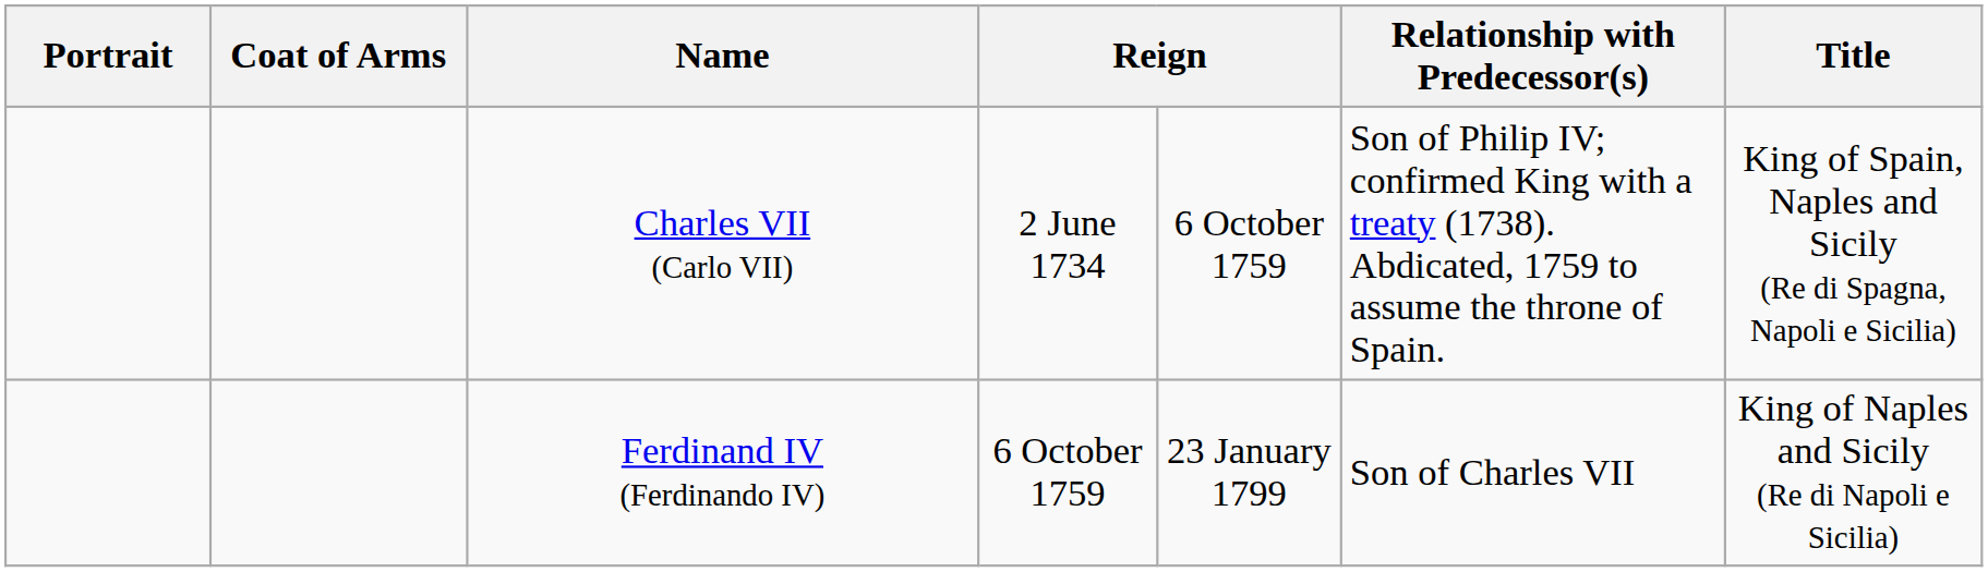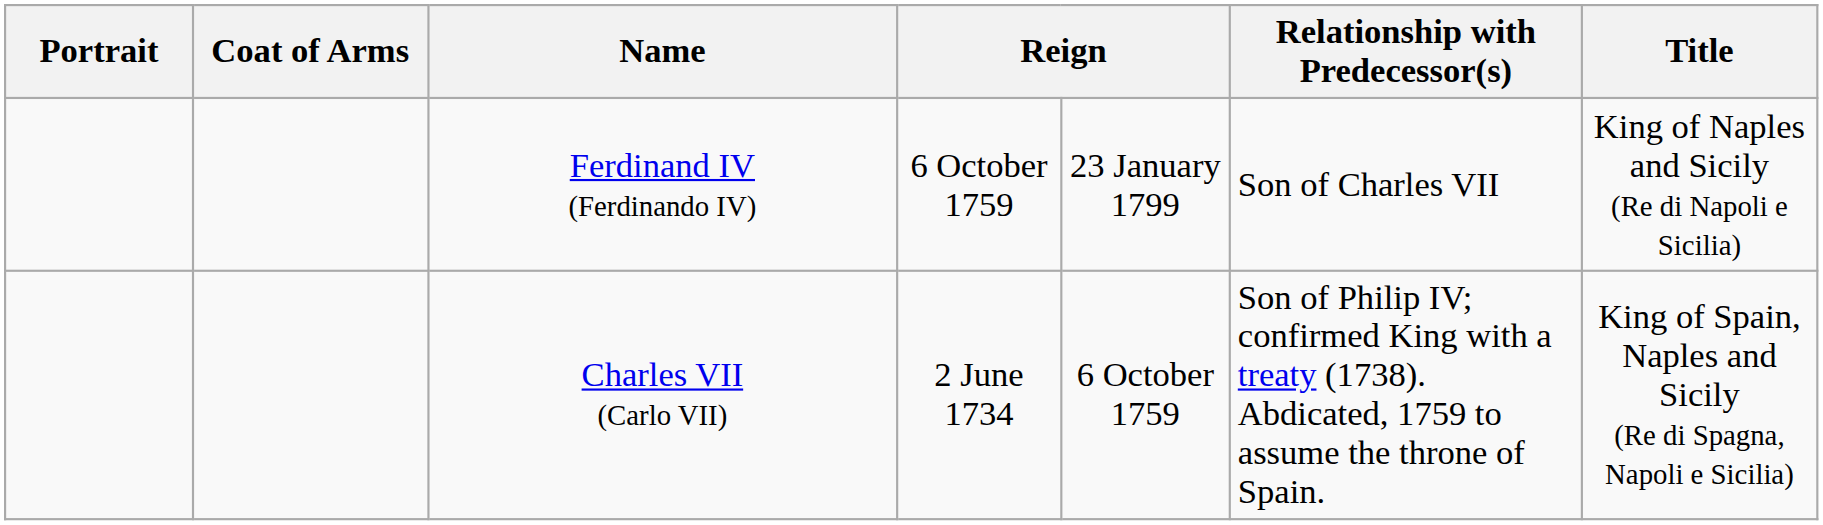 <table width=95% class="wikitable">
 <tr>
 <th width=8%>Portrait</th>
 <th width=10%>Coat of Arms</th>
 <th width=20%>Name</th>
 <th colspan=2 width=14%>Reign</th>
 <th width=15%>Relationship with Predecessor(s)</th>
 <th width=10%>Title</th>
 </tr>
 <tr>
 <td align="center"></td>
 <td align="center"></td>
+<td align="center"><a href='#'>Ferdinand IV</a><br><small>(Ferdinando IV)</small></td>
+<td align="center">6 October 1759</td>
+<td align="center">23 January 1799</td>
+<td>Son of Charles VII</td>
+<td align="center">King of Naples and Sicily<br><small>(Re di Napoli e Sicilia)</small></td>
+</tr>
+<tr>
+<td align="center"></td>
+<td align="center"></td>
 <td align="center"><a href='#'>Charles VII</a><br><small>(Carlo VII)</small></td>
 <td align="center">2 June 1734</td>
 <td align="center">6 October 1759</td>
 <td>Son of Philip IV;<br>confirmed King with a <a href='#'>treaty</a> (1738). Abdicated, 1759 to assume the throne of Spain.</td>
 <td align="center">King of Spain, Naples and Sicily<br><small>(Re di Spagna, Napoli e Sicilia)</small></td>
 </tr>
-<tr>
-<td align="center"></td>
-<td align="center"></td>
-<td align="center"><a href='#'>Ferdinand IV</a><br><small>(Ferdinando IV)</small></td>
-<td align="center">6 October 1759</td>
-<td align="center">23 January 1799</td>
-<td>Son of Charles VII</td>
-<td align="center">King of Naples and Sicily<br><small>(Re di Napoli e Sicilia)</small></td>
-</tr>
 </table>
